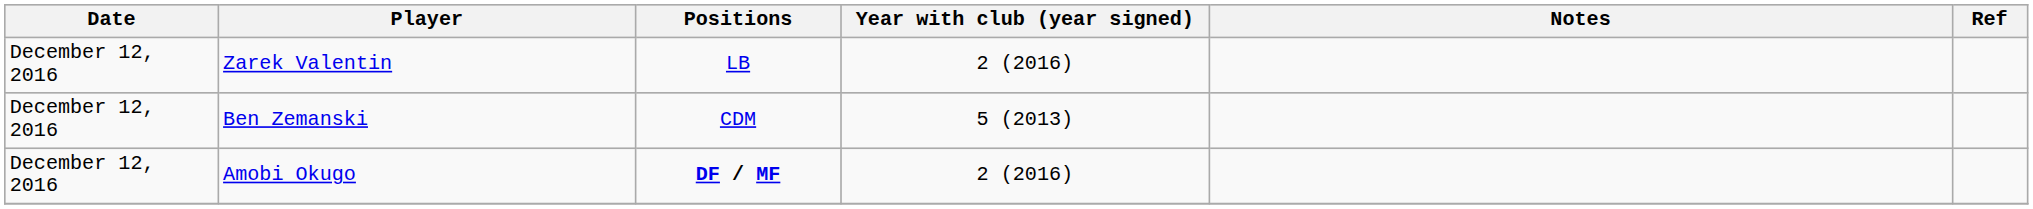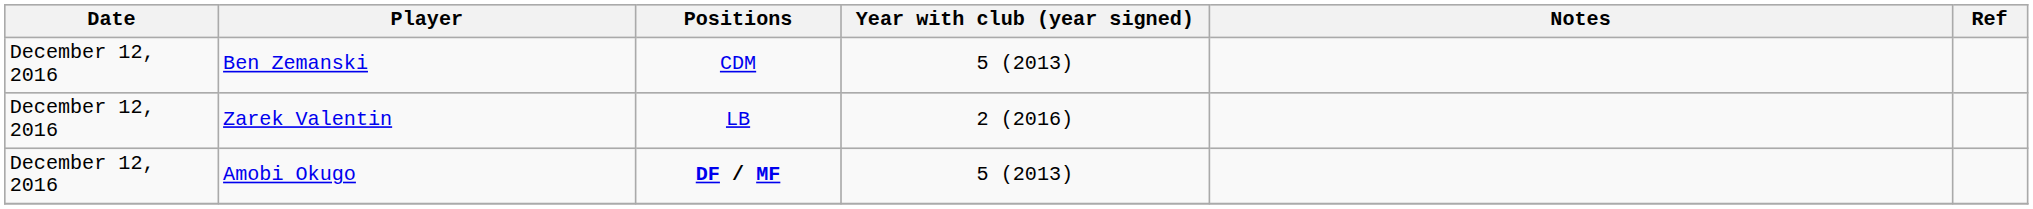 <table class="wikitable" style="text-align:left; font-size:95%;">
 <tr>
 <th style="width:125px;">Date</th>
 <th style="width:250px;">Player</th>
 <th style="width:120px;">Positions</th>
 <th style="width:220px;">Year with club (year signed)</th>
 <th style="width:450px;">Notes</th>
 <th style="width:40px;">Ref</th>
 </tr>
 <tr>
 <td>December 12, 2016</td>
+<td> <a href='#'>Ben Zemanski</a></td>
+<td style="text-align:center;"><a href='#'>CDM</a></td>
+<td style="text-align:center;">5 (2013)</td>
+<td></td>
+<td></td>
+</tr>
+<tr>
+<td>December 12, 2016</td>
 <td> <a href='#'>Zarek Valentin</a></td>
 <td style="text-align:center;"><a href='#'>LB</a></td>
 <td style="text-align:center;">2 (2016)</td>
 <td></td>
 <td></td>
 </tr>
 <tr>
 <td>December 12, 2016</td>
-<td> <a href='#'>Ben Zemanski</a></td>
-<td style="text-align:center;"><a href='#'>CDM</a></td>
-<td style="text-align:center;">5 (2013)</td>
-<td></td>
-<td></td>
-</tr>
-<tr>
-<td>December 12, 2016</td>
 <td> <a href='#'>Amobi Okugo</a></td>
 <td style="text-align:center;"><strong><a href='#'>DF</a> / <a href='#'>MF</a></strong></td>
-<td style="text-align:center;">2 (2016)</td>
+<td style="text-align:center;">5 (2013)</td>
 <td></td>
 <td></td>
 </tr>
 <tr>
 </tr>
 </table>
